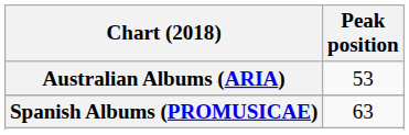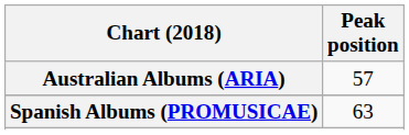 <table class="wikitable sortable plainrowheaders" style="text-align:center">
 <tr>
 <th scope="col">Chart (2018)</th>
 <th scope="col">Peak<br>position</th>
 </tr>
 <tr>
 <th scope="row">Australian Albums (<a href='#'>ARIA</a>)</th>
-<td>53</td>
+<td>57</td>
 </tr>
 <tr>
 </tr>
 <tr>
 </tr>
 <tr>
 </tr>
 <tr>
 </tr>
 <tr>
 </tr>
 <tr>
 </tr>
 <tr>
 </tr>
 <tr>
 </tr>
 <tr>
 <th scope="row">Spanish Albums (<a href='#'>PROMUSICAE</a>)</th>
 <td>63</td>
 </tr>
 <tr>
 </tr>
 <tr>
 </tr>
 <tr>
 </tr>
 <tr>
 </tr>
 <tr>
 </tr>
 </table>
